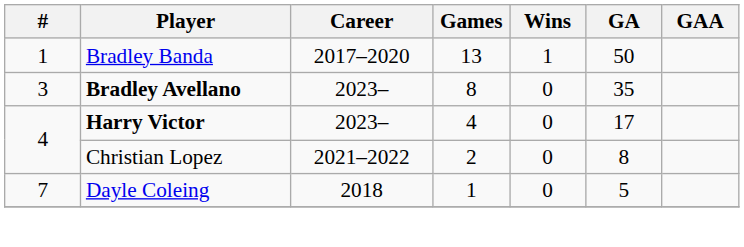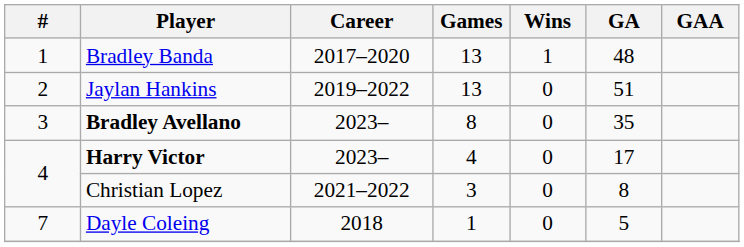 <table class="wikitable sortable" style="font-size:100%; text-align:center;">
 <tr>
 <th width=50px>#</th>
 <th width=150px>Player</th>
 <th width=100px>Career</th>
 <th width=50px>Games</th>
 <th width=50px>Wins</th>
 <th width=50px>GA</th>
 <th width=50px>GAA</th>
 </tr>
 <tr>
 <td>1</td>
 <td style="text-align:left;"><a href='#'>Bradley Banda</a></td>
 <td style="text-align:center;">2017–2020</td>
 <td style="text-align:center;">13</td>
 <td style="text-align:center;">1</td>
-<td style="text-align:center;">50</td>
+<td style="text-align:center;">48</td>
+<td style="text-align:center;"></td>
+</tr>
+<tr>
+<td>2</td>
+<td style="text-align:left;"><a href='#'>Jaylan Hankins</a></td>
+<td style="text-align:center;">2019–2022</td>
+<td style="text-align:center;">13</td>
+<td style="text-align:center;">0</td>
+<td style="text-align:center;">51</td>
 <td style="text-align:center;"></td>
 </tr>
 <tr>
 <td rowspan=1>3</td>
 <td style="text-align:left;"><strong>Bradley Avellano</strong></td>
 <td style="text-align:center;">2023–</td>
 <td style="text-align:center;">8</td>
 <td style="text-align:center;">0</td>
 <td style="text-align:center;">35</td>
 <td style="text-align:center;"></td>
 </tr>
 <tr>
 <td rowspan=2>4</td>
 <td style="text-align:left;"><strong>Harry Victor</strong></td>
 <td style="text-align:center;">2023–</td>
 <td style="text-align:center;">4</td>
 <td style="text-align:center;">0</td>
 <td style="text-align:center;">17</td>
 <td style="text-align:center;"></td>
 </tr>
 <tr>
 <td style="text-align:left;">Christian Lopez</td>
 <td style="text-align:center;">2021–2022</td>
-<td style="text-align:center;">2</td>
+<td style="text-align:center;">3</td>
 <td style="text-align:center;">0</td>
 <td style="text-align:center;">8</td>
 <td style="text-align:center;"></td>
 </tr>
 <tr>
 <td>7</td>
 <td style="text-align:left;"><a href='#'>Dayle Coleing</a></td>
 <td style="text-align:center;">2018</td>
 <td style="text-align:center;">1</td>
 <td style="text-align:center;">0</td>
 <td style="text-align:center;">5</td>
 <td style="text-align:center;"></td>
 </tr>
 <tr>
 </tr>
 </table>
